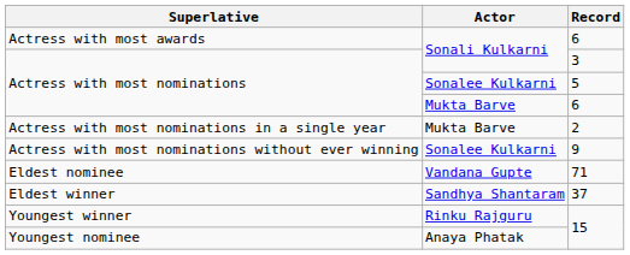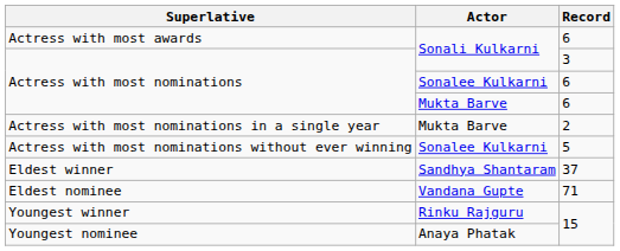 <table class="wikitable">
 <tr>
 <th>Superlative</th>
 <th>Actor</th>
 <th>Record</th>
 </tr>
 <tr>
 <td>Actress with most awards</td>
 <td rowspan="2"><a href='#'>Sonali Kulkarni</a></td>
 <td>6</td>
 </tr>
 <tr>
 <td rowspan="3">Actress with most nominations</td>
 <td rowspan="1">3</td>
 </tr>
 <tr>
 <td><a href='#'>Sonalee Kulkarni</a></td>
-<td>5</td>
+<td>6</td>
 </tr>
 <tr>
 <td><a href='#'>Mukta Barve</a></td>
 <td>6</td>
 </tr>
 <tr>
 <td>Actress with most nominations in a single year</td>
 <td>Mukta Barve </td>
 <td>2</td>
 </tr>
 <tr>
 <td>Actress with most nominations without ever winning</td>
 <td><a href='#'>Sonalee Kulkarni</a></td>
-<td>9</td>
+<td>5</td>
+</tr>
+<tr>
+<td>Eldest winner</td>
+<td><a href='#'>Sandhya Shantaram</a> </td>
+<td>37</td>
 </tr>
 <tr>
 <td>Eldest nominee</td>
 <td><a href='#'>Vandana Gupte</a> </td>
 <td>71</td>
-</tr>
-<tr>
-<td>Eldest winner</td>
-<td><a href='#'>Sandhya Shantaram</a> </td>
-<td>37</td>
 </tr>
 <tr>
 <td>Youngest winner</td>
 <td rowspan="2"><a href='#'>Rinku Rajguru</a> </td>
 <td rowspan="3">15</td>
 </tr>
 <tr>
 <td rowspan="2">Youngest nominee</td>
 </tr>
 <tr>
 <td>Anaya Phatak </td>
 </tr>
 </table>
